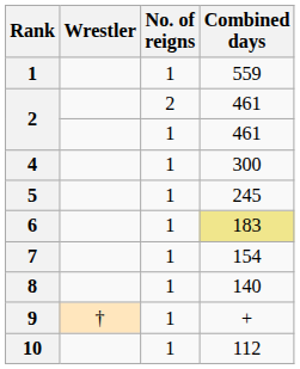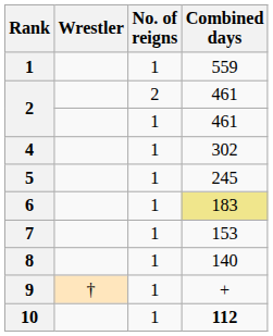 <table class="wikitable sortable" style="text-align: center">
 <tr>
 <th>Rank</th>
 <th>Wrestler</th>
 <th>No. of<br>reigns</th>
 <th>Combined<br>days</th>
 </tr>
 <tr>
 <th>1</th>
 <td></td>
 <td>1</td>
 <td>559</td>
 </tr>
 <tr>
 <th rowspan="2">2</th>
 <td></td>
 <td>2</td>
 <td>461</td>
 </tr>
 <tr>
 <td></td>
 <td>1</td>
 <td>461</td>
 </tr>
 <tr>
 <th>4</th>
 <td></td>
 <td>1</td>
-<td>300</td>
+<td>302</td>
 </tr>
 <tr>
 <th>5</th>
 <td></td>
 <td>1</td>
 <td>245</td>
 </tr>
 <tr>
 <th>6</th>
 <td></td>
 <td>1</td>
 <td style="background: khaki;">183</td>
 </tr>
 <tr>
 <th>7</th>
 <td></td>
 <td>1</td>
-<td>154</td>
+<td>153</td>
 </tr>
 <tr>
 <th>8</th>
 <td></td>
 <td>1</td>
 <td>140</td>
 </tr>
 <tr>
 <th>9</th>
 <td style="background-color: #ffe6bd;"> †</td>
 <td>1</td>
 <td>+</td>
 </tr>
 <tr>
 <th>10</th>
 <td></td>
 <td>1</td>
-<td>112</td>
+<td><strong>112</strong></td>
 </tr>
 </table>
